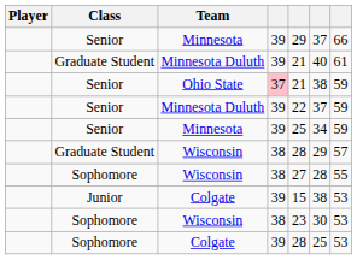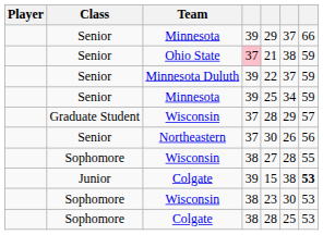 <table class="wikitable sortable" style="font-size= 95%;text-align: center;">
 <tr>
 <th>Player</th>
 <th>Class</th>
 <th>Team</th>
 <th></th>
 <th></th>
 <th></th>
 <th></th>
 </tr>
 <tr>
 <td></td>
 <td>Senior</td>
 <td><a href='#'>Minnesota</a></td>
 <td>39</td>
 <td>29</td>
 <td>37</td>
 <td>66</td>
-</tr>
-<tr>
-<td></td>
-<td>Graduate Student</td>
-<td><a href='#'>Minnesota Duluth</a></td>
-<td>39</td>
-<td>21</td>
-<td>40</td>
-<td>61</td>
 </tr>
 <tr>
 <td></td>
 <td>Senior</td>
 <td><a href='#'>Ohio State</a></td>
 <td style="background: pink;">37</td>
 <td>21</td>
 <td>38</td>
 <td>59</td>
 </tr>
 <tr>
 <td></td>
 <td>Senior</td>
 <td><a href='#'>Minnesota Duluth</a></td>
 <td>39</td>
 <td>22</td>
 <td>37</td>
 <td>59</td>
 </tr>
 <tr>
 <td></td>
 <td>Senior</td>
 <td><a href='#'>Minnesota</a></td>
 <td>39</td>
 <td>25</td>
 <td>34</td>
 <td>59</td>
 </tr>
 <tr>
 <td></td>
 <td>Graduate Student</td>
 <td><a href='#'>Wisconsin</a></td>
-<td>38</td>
+<td>37</td>
 <td>28</td>
 <td>29</td>
 <td>57</td>
+</tr>
+<tr>
+<td></td>
+<td>Senior</td>
+<td><a href='#'>Northeastern</a></td>
+<td>37</td>
+<td>30</td>
+<td>26</td>
+<td>56</td>
 </tr>
 <tr>
 <td></td>
 <td>Sophomore</td>
 <td><a href='#'>Wisconsin</a></td>
 <td>38</td>
 <td>27</td>
 <td>28</td>
 <td>55</td>
 </tr>
 <tr>
 <td></td>
 <td>Junior</td>
 <td><a href='#'>Colgate</a></td>
 <td>39</td>
 <td>15</td>
 <td>38</td>
-<td>53</td>
+<td><strong>53</strong></td>
 </tr>
 <tr>
 <td></td>
 <td>Sophomore</td>
 <td><a href='#'>Wisconsin</a></td>
 <td>38</td>
 <td>23</td>
 <td>30</td>
 <td>53</td>
 </tr>
 <tr>
 <td></td>
 <td>Sophomore</td>
 <td><a href='#'>Colgate</a></td>
-<td>39</td>
+<td>38</td>
 <td>28</td>
 <td>25</td>
 <td>53</td>
 </tr>
 </table>
